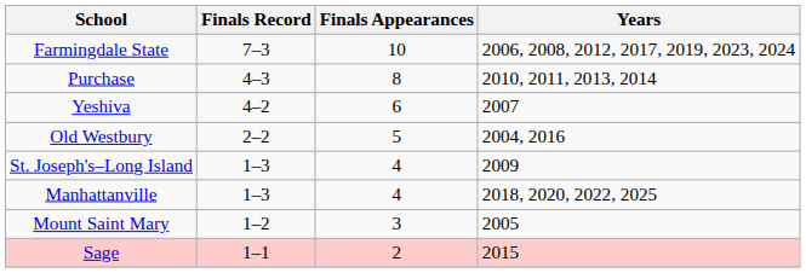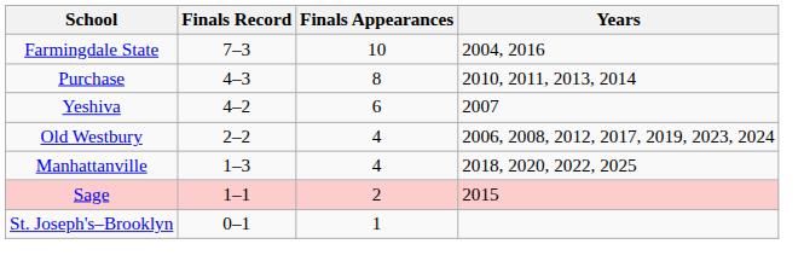 <table class="wikitable sortable" style="text-align:center;">
 <tr>
 <th>School</th>
 <th>Finals Record</th>
 <th>Finals Appearances</th>
 <th class=unsortable>Years</th>
 </tr>
 <tr>
 <td><a href='#'>Farmingdale State</a></td>
 <td>7–3</td>
 <td>10</td>
-<td align=left>2006, 2008, 2012, 2017, 2019, 2023, 2024</td>
+<td align=left>2004, 2016</td>
 </tr>
 <tr>
 <td><a href='#'>Purchase</a></td>
 <td>4–3</td>
 <td>8</td>
 <td align=left>2010, 2011, 2013, 2014</td>
 </tr>
 <tr>
 <td><a href='#'>Yeshiva</a></td>
 <td>4–2</td>
 <td>6</td>
 <td align=left>2007</td>
 </tr>
 <tr>
 <td><a href='#'>Old Westbury</a></td>
 <td>2–2</td>
-<td>5</td>
-<td align=left>2004, 2016</td>
-</tr>
-<tr>
-<td><a href='#'>St. Joseph's–Long Island</a></td>
-<td>1–3</td>
 <td>4</td>
-<td align=left>2009</td>
+<td align=left>2006, 2008, 2012, 2017, 2019, 2023, 2024</td>
 </tr>
 <tr>
 <td><a href='#'>Manhattanville</a></td>
 <td>1–3</td>
 <td>4</td>
 <td align=left>2018, 2020, 2022, 2025</td>
 </tr>
-<tr>
-<td><a href='#'>Mount Saint Mary</a></td>
-<td>1–2</td>
-<td>3</td>
-<td align=left>2005</td>
-</tr>
 <tr bgcolor=#fdcccc>
 <td><a href='#'>Sage</a></td>
 <td>1–1</td>
 <td>2</td>
 <td align=left>2015</td>
 </tr>
+<tr>
+<td><a href='#'>St. Joseph's–Brooklyn</a></td>
+<td>0–1</td>
+<td>1</td>
+<td align=left></td>
+</tr>
 </table>
